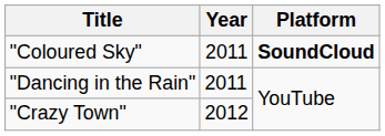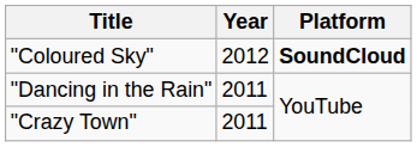 <table class="wikitable">
 <tr>
 <th>Title</th>
 <th>Year</th>
 <th>Platform</th>
 </tr>
 <tr>
 <td>"Coloured Sky"</td>
-<td style="text-align:center;">2011</td>
+<td style="text-align:center;">2012</td>
 <td><strong>SoundCloud</strong></td>
 </tr>
 <tr>
 <td>"Dancing in the Rain" <br></td>
 <td>2011</td>
 <td rowspan="2">YouTube</td>
 </tr>
 <tr>
 <td>"Crazy Town" <br></td>
-<td>2012</td>
+<td>2011</td>
 </tr>
 </table>
